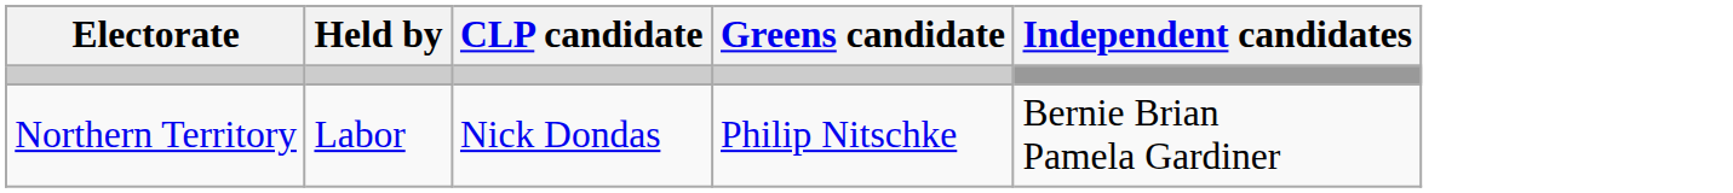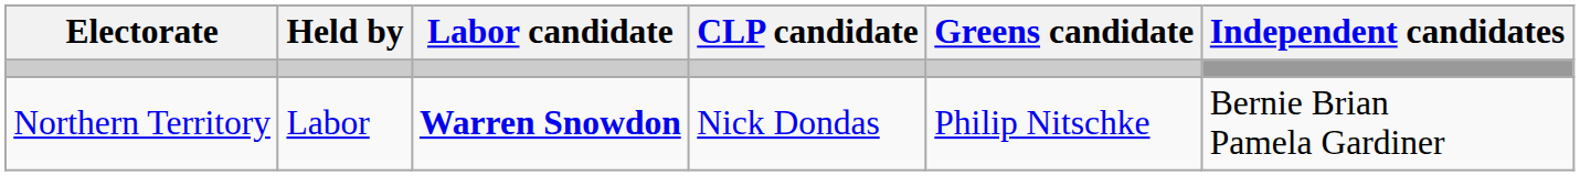 <table class="wikitable">
 <tr>
 <th>Electorate</th>
 <th>Held by</th>
+<th><a href='#'>Labor</a> candidate</th>
 <th><a href='#'>CLP</a> candidate</th>
 <th><a href='#'>Greens</a> candidate</th>
 <th><a href='#'>Independent</a> candidates</th>
 </tr>
 <tr bgcolor="#cccccc">
 <td></td>
 <td></td>
 <td></td>
 <td></td>
+<td></td>
 <td bgcolor="#999999"></td>
 </tr>
 <tr>
 <td><a href='#'>Northern Territory</a></td>
 <td><a href='#'>Labor</a></td>
+<td><strong><a href='#'>Warren Snowdon</a></strong></td>
 <td><a href='#'>Nick Dondas</a></td>
 <td><a href='#'>Philip Nitschke</a></td>
 <td>Bernie Brian<br>Pamela Gardiner</td>
 </tr>
 </table>
